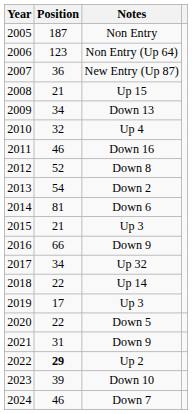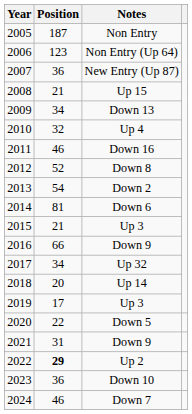 <table class="wikitable plainrowheaders" style="text-align:center;">
 <tr>
 <th>Year</th>
 <th>Position</th>
 <th>Notes</th>
 <th></th>
 </tr>
 <tr>
 <td>2005</td>
 <td>187</td>
 <td>Non Entry</td>
 <td rowspan="15"></td>
 </tr>
 <tr>
 <td>2006</td>
 <td>123</td>
 <td>Non Entry (Up 64)</td>
 </tr>
 <tr>
 <td>2007</td>
 <td>36</td>
 <td>New Entry (Up 87)</td>
 </tr>
 <tr>
 <td>2008</td>
 <td>21</td>
 <td>Up 15</td>
 </tr>
 <tr>
 <td>2009</td>
 <td>34</td>
 <td>Down 13</td>
 </tr>
 <tr>
 <td>2010</td>
 <td>32</td>
 <td>Up 4</td>
 </tr>
 <tr>
 <td>2011</td>
 <td>46</td>
 <td>Down 16</td>
 </tr>
 <tr>
 <td>2012</td>
 <td>52</td>
 <td>Down 8</td>
 </tr>
 <tr>
 <td>2013</td>
 <td>54</td>
 <td>Down 2</td>
 </tr>
 <tr>
 <td>2014</td>
 <td>81</td>
 <td>Down 6</td>
 </tr>
 <tr>
 <td>2015</td>
 <td>21</td>
 <td>Up 3</td>
 </tr>
 <tr>
 <td>2016</td>
 <td>66</td>
 <td>Down 9</td>
 </tr>
 <tr>
 <td>2017</td>
 <td>34</td>
 <td>Up 32</td>
 </tr>
 <tr>
 <td>2018</td>
-<td>22</td>
+<td>20</td>
 <td>Up 14</td>
 </tr>
 <tr>
 <td>2019</td>
 <td>17</td>
 <td>Up 3</td>
 </tr>
 <tr>
 <td>2020</td>
 <td>22</td>
 <td>Down 5</td>
 <td></td>
 </tr>
 <tr>
 <td>2021</td>
 <td>31</td>
 <td>Down 9</td>
 <td></td>
 </tr>
 <tr>
 <td>2022</td>
 <td><strong>29</strong></td>
 <td>Up 2</td>
 <td></td>
 </tr>
 <tr>
 <td>2023</td>
-<td>39</td>
+<td>36</td>
 <td>Down 10</td>
 <td></td>
 </tr>
 <tr>
 <td>2024</td>
 <td>46</td>
 <td>Down 7</td>
 <td></td>
 </tr>
 </table>
